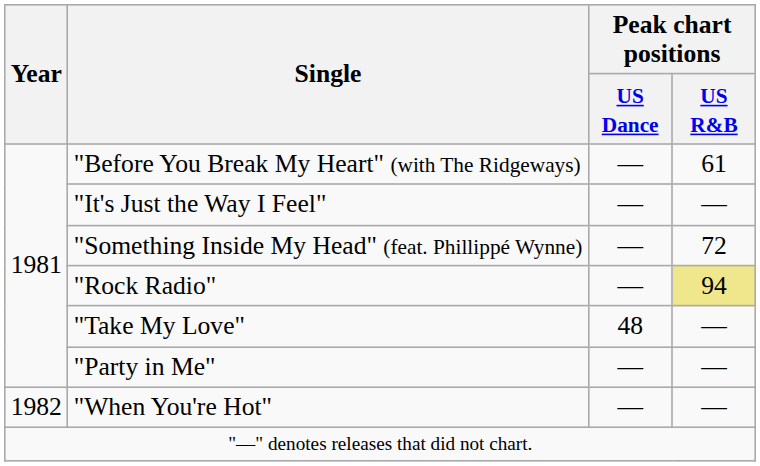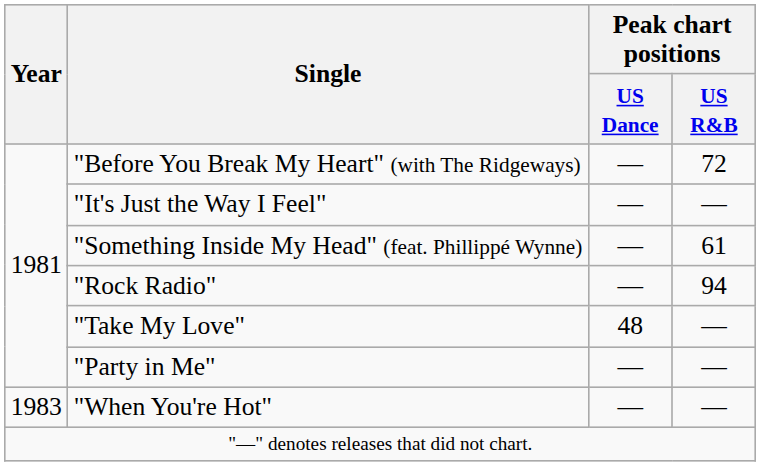 <table class="wikitable">
 <tr>
 <th rowspan="2">Year</th>
 <th rowspan="2">Single</th>
 <th colspan="2">Peak chart positions</th>
 </tr>
 <tr>
 <th style="width:45px;"><small><a href='#'>US Dance</a></small><br></th>
 <th style="width:45px;"><small><a href='#'>US R&B</a></small><br></th>
 </tr>
 <tr>
 <td rowspan="6">1981</td>
 <td>"Before You Break My Heart" <small>(with The Ridgeways)</small></td>
 <td align=center>―</td>
-<td align=center>61</td>
+<td align=center>72</td>
 </tr>
 <tr>
 <td>"It's Just the Way I Feel"</td>
 <td align=center>―</td>
 <td align=center>—</td>
 </tr>
 <tr>
 <td>"Something Inside My Head" <small>(feat. Phillippé Wynne)</small></td>
 <td align=center>―</td>
-<td align=center>72</td>
+<td align=center>61</td>
 </tr>
 <tr>
 <td>"Rock Radio"</td>
 <td align=center>—</td>
-<td align=center style="background: khaki;">94</td>
+<td align=center>94</td>
 </tr>
 <tr>
 <td>"Take My Love"</td>
 <td align=center>48</td>
 <td align=center>―</td>
 </tr>
 <tr>
 <td>"Party in Me"</td>
 <td align=center>―</td>
 <td align=center>—</td>
 </tr>
 <tr>
-<td rowspan="1">1982</td>
+<td rowspan="1">1983</td>
 <td>"When You're Hot"</td>
 <td align=center>—</td>
 <td align=center>—</td>
 </tr>
 <tr>
 <td colspan="5" style="text-align:center; font-size:9pt;">"—" denotes releases that did not chart.</td>
 </tr>
 </table>
